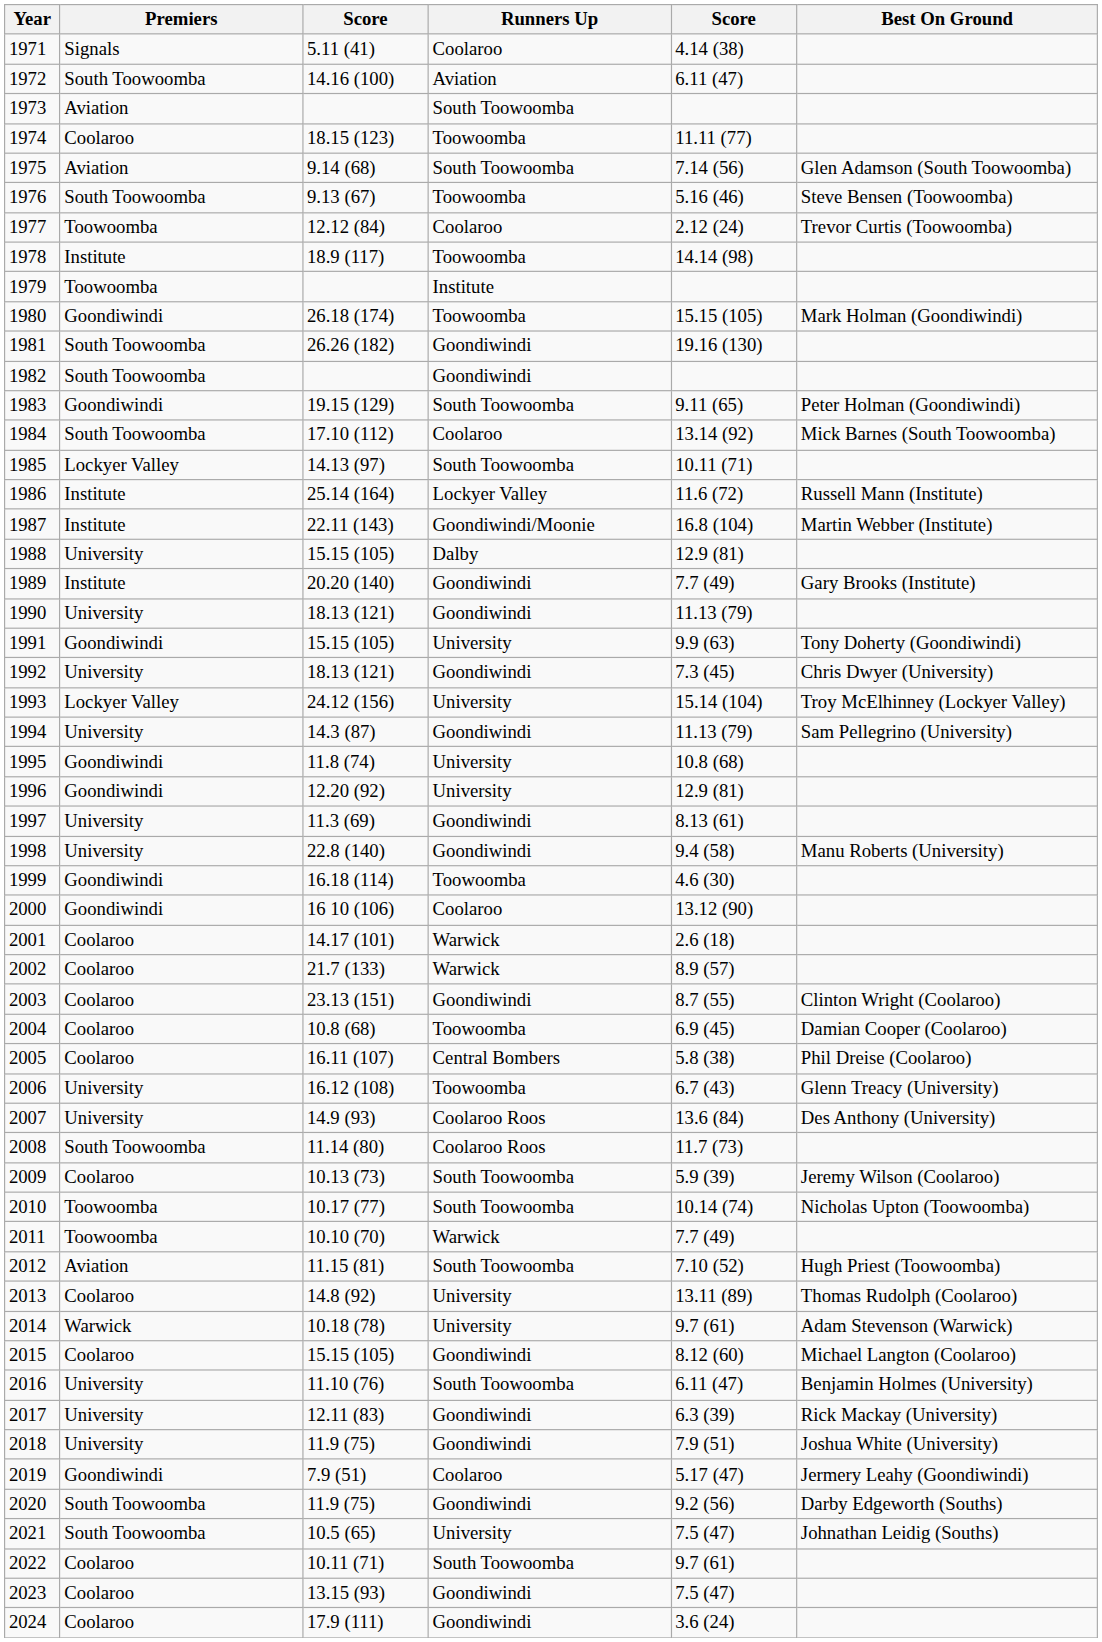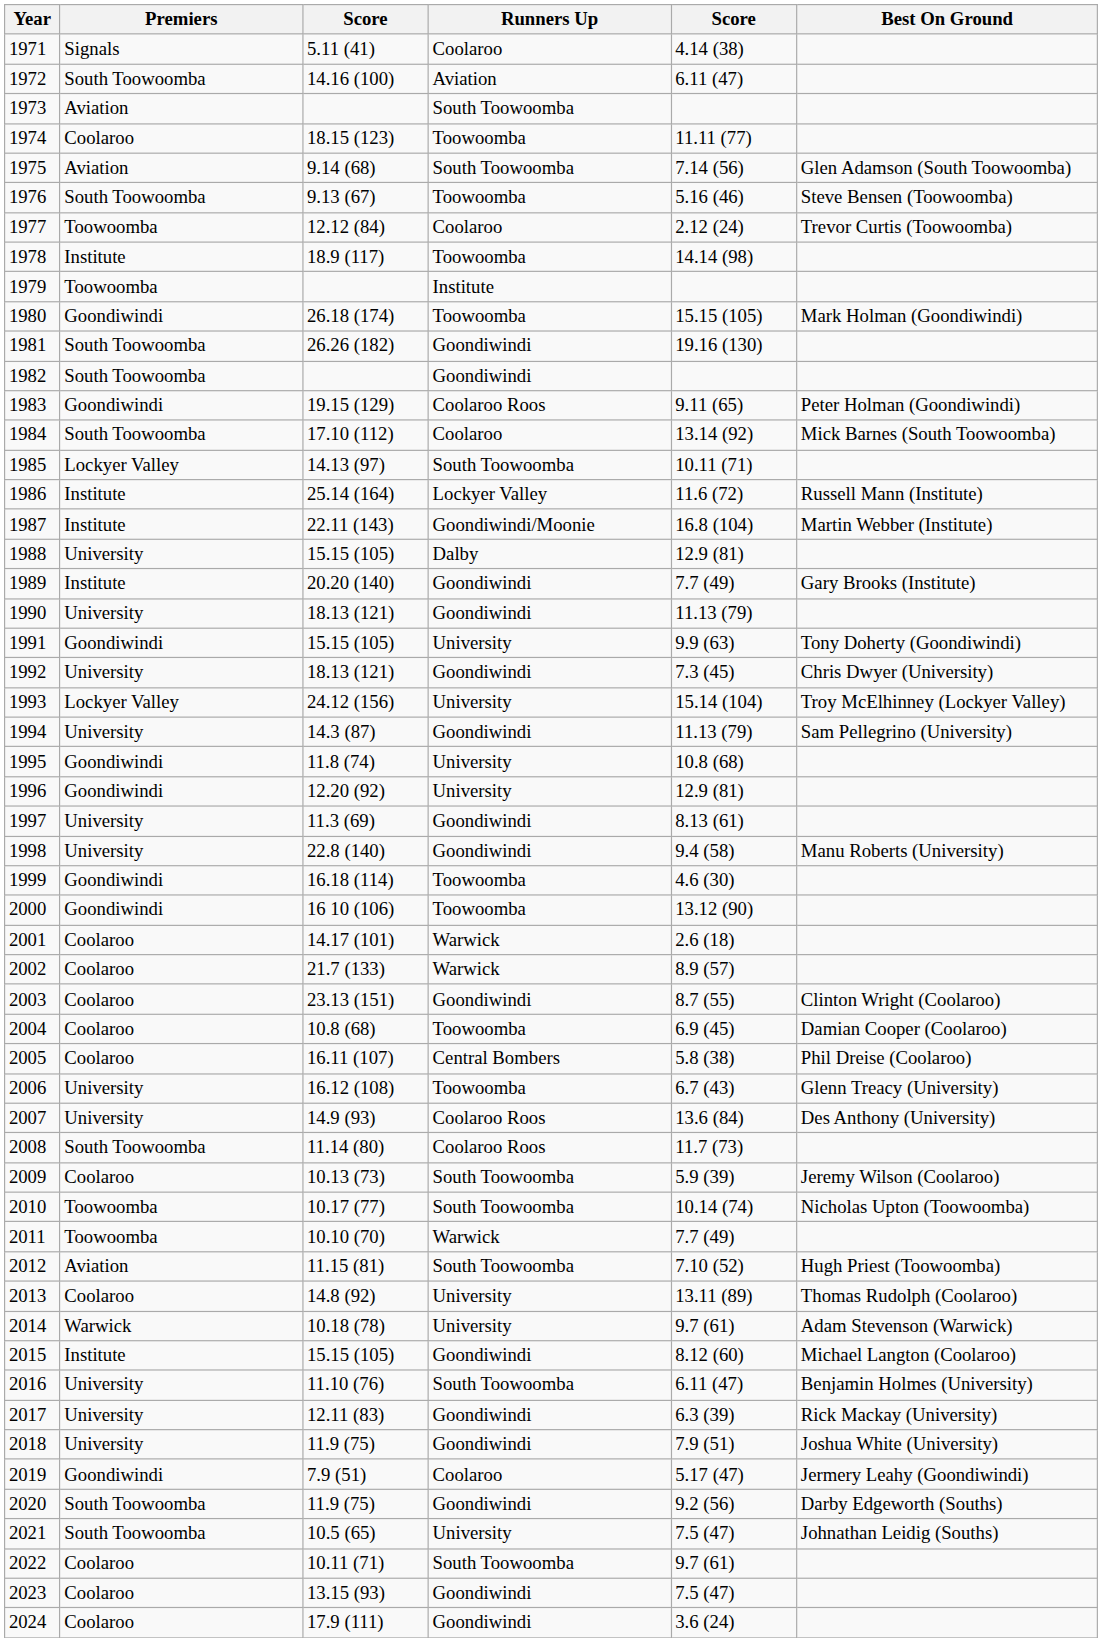 <table class="wikitable">
 <tr>
 <th width="40">Year</th>
 <th width="200">Premiers</th>
 <th width="100">Score</th>
 <th width="200">Runners Up</th>
 <th width="100">Score</th>
 <th width="250">Best On Ground</th>
 </tr>
 <tr>
 <td>1971</td>
 <td>Signals</td>
 <td>5.11 (41)</td>
 <td>Coolaroo</td>
 <td>4.14 (38)</td>
 <td></td>
 </tr>
 <tr>
 <td>1972</td>
 <td>South Toowoomba</td>
 <td>14.16 (100)</td>
 <td>Aviation</td>
 <td>6.11 (47)</td>
 <td></td>
 </tr>
 <tr>
 <td>1973</td>
 <td>Aviation</td>
 <td></td>
 <td>South Toowoomba</td>
 <td></td>
 <td></td>
 </tr>
 <tr>
 <td>1974</td>
 <td>Coolaroo</td>
 <td>18.15 (123)</td>
 <td>Toowoomba</td>
 <td>11.11 (77)</td>
 <td></td>
 </tr>
 <tr>
 <td>1975</td>
 <td>Aviation</td>
 <td>9.14 (68)</td>
 <td>South Toowoomba</td>
 <td>7.14 (56)</td>
 <td>Glen Adamson (South Toowoomba)</td>
 </tr>
 <tr>
 <td>1976</td>
 <td>South Toowoomba</td>
 <td>9.13 (67)</td>
 <td>Toowoomba</td>
 <td>5.16 (46)</td>
 <td>Steve Bensen (Toowoomba)</td>
 </tr>
 <tr>
 <td>1977</td>
 <td>Toowoomba</td>
 <td>12.12 (84)</td>
 <td>Coolaroo</td>
 <td>2.12 (24)</td>
 <td>Trevor Curtis (Toowoomba)</td>
 </tr>
 <tr>
 <td>1978</td>
 <td>Institute</td>
 <td>18.9 (117)</td>
 <td>Toowoomba</td>
 <td>14.14 (98)</td>
 <td></td>
 </tr>
 <tr>
 <td>1979</td>
 <td>Toowoomba</td>
 <td></td>
 <td>Institute</td>
 <td></td>
 <td></td>
 </tr>
 <tr>
 <td>1980</td>
 <td>Goondiwindi</td>
 <td>26.18 (174)</td>
 <td>Toowoomba</td>
 <td>15.15 (105)</td>
 <td>Mark Holman (Goondiwindi)</td>
 </tr>
 <tr>
 <td>1981</td>
 <td>South Toowoomba</td>
 <td>26.26 (182)</td>
 <td>Goondiwindi</td>
 <td>19.16 (130)</td>
 <td></td>
 </tr>
 <tr>
 <td>1982</td>
 <td>South Toowoomba</td>
 <td></td>
 <td>Goondiwindi</td>
 <td></td>
 <td></td>
 </tr>
 <tr>
 <td>1983</td>
 <td>Goondiwindi</td>
 <td>19.15 (129)</td>
-<td>South Toowoomba</td>
+<td>Coolaroo Roos</td>
 <td>9.11 (65)</td>
 <td>Peter Holman (Goondiwindi)</td>
 </tr>
 <tr>
 <td>1984</td>
 <td>South Toowoomba</td>
 <td>17.10 (112)</td>
 <td>Coolaroo</td>
 <td>13.14 (92)</td>
 <td>Mick Barnes (South Toowoomba)</td>
 </tr>
 <tr>
 <td>1985</td>
 <td>Lockyer Valley</td>
 <td>14.13 (97)</td>
 <td>South Toowoomba</td>
 <td>10.11 (71)</td>
 <td></td>
 </tr>
 <tr>
 <td>1986</td>
 <td>Institute</td>
 <td>25.14 (164)</td>
 <td>Lockyer Valley</td>
 <td>11.6 (72)</td>
 <td>Russell Mann (Institute)</td>
 </tr>
 <tr>
 <td>1987</td>
 <td>Institute</td>
 <td>22.11 (143)</td>
 <td>Goondiwindi/Moonie</td>
 <td>16.8 (104)</td>
 <td>Martin Webber (Institute)</td>
 </tr>
 <tr>
 <td>1988</td>
 <td>University</td>
 <td>15.15 (105)</td>
 <td>Dalby</td>
 <td>12.9 (81)</td>
 <td></td>
 </tr>
 <tr>
 <td>1989</td>
 <td>Institute</td>
 <td>20.20 (140)</td>
 <td>Goondiwindi</td>
 <td>7.7 (49)</td>
 <td>Gary Brooks (Institute)</td>
 </tr>
 <tr>
 <td>1990</td>
 <td>University</td>
 <td>18.13 (121)</td>
 <td>Goondiwindi</td>
 <td>11.13 (79)</td>
 <td></td>
 </tr>
 <tr>
 <td>1991</td>
 <td>Goondiwindi</td>
 <td>15.15 (105)</td>
 <td>University</td>
 <td>9.9 (63)</td>
 <td>Tony Doherty (Goondiwindi)</td>
 </tr>
 <tr>
 <td>1992</td>
 <td>University</td>
 <td>18.13 (121)</td>
 <td>Goondiwindi</td>
 <td>7.3 (45)</td>
 <td>Chris Dwyer (University)</td>
 </tr>
 <tr>
 <td>1993</td>
 <td>Lockyer Valley</td>
 <td>24.12 (156)</td>
 <td>University</td>
 <td>15.14 (104)</td>
 <td>Troy McElhinney (Lockyer Valley)</td>
 </tr>
 <tr>
 <td>1994</td>
 <td>University</td>
 <td>14.3 (87)</td>
 <td>Goondiwindi</td>
 <td>11.13 (79)</td>
 <td>Sam Pellegrino (University)</td>
 </tr>
 <tr>
 <td>1995</td>
 <td>Goondiwindi</td>
 <td>11.8 (74)</td>
 <td>University</td>
 <td>10.8 (68)</td>
 <td></td>
 </tr>
 <tr>
 <td>1996</td>
 <td>Goondiwindi</td>
 <td>12.20 (92)</td>
 <td>University</td>
 <td>12.9 (81)</td>
 <td></td>
 </tr>
 <tr>
 <td>1997</td>
 <td>University</td>
 <td>11.3 (69)</td>
 <td>Goondiwindi</td>
 <td>8.13 (61)</td>
 <td></td>
 </tr>
 <tr>
 <td>1998</td>
 <td>University</td>
 <td>22.8 (140)</td>
 <td>Goondiwindi</td>
 <td>9.4 (58)</td>
 <td>Manu Roberts (University)</td>
 </tr>
 <tr>
 <td>1999</td>
 <td>Goondiwindi</td>
 <td>16.18 (114)</td>
 <td>Toowoomba</td>
 <td>4.6 (30)</td>
 <td></td>
 </tr>
 <tr>
 <td>2000</td>
 <td>Goondiwindi</td>
 <td>16 10 (106)</td>
-<td>Coolaroo</td>
+<td>Toowoomba</td>
 <td>13.12 (90)</td>
 <td></td>
 </tr>
 <tr>
 <td>2001</td>
 <td>Coolaroo</td>
 <td>14.17 (101)</td>
 <td>Warwick</td>
 <td>2.6 (18)</td>
 <td></td>
 </tr>
 <tr>
 <td>2002</td>
 <td>Coolaroo</td>
 <td>21.7 (133)</td>
 <td>Warwick</td>
 <td>8.9 (57)</td>
 <td></td>
 </tr>
 <tr>
 <td>2003</td>
 <td>Coolaroo</td>
 <td>23.13 (151)</td>
 <td>Goondiwindi</td>
 <td>8.7 (55)</td>
 <td>Clinton Wright (Coolaroo)</td>
 </tr>
 <tr>
 <td>2004</td>
 <td>Coolaroo</td>
 <td>10.8 (68)</td>
 <td>Toowoomba</td>
 <td>6.9 (45)</td>
 <td>Damian Cooper (Coolaroo)</td>
 </tr>
 <tr>
 <td>2005</td>
 <td>Coolaroo</td>
 <td>16.11 (107)</td>
 <td>Central Bombers</td>
 <td>5.8 (38)</td>
 <td>Phil Dreise (Coolaroo)</td>
 </tr>
 <tr>
 <td>2006</td>
 <td>University</td>
 <td>16.12 (108)</td>
 <td>Toowoomba</td>
 <td>6.7 (43)</td>
 <td>Glenn Treacy (University)</td>
 </tr>
 <tr>
 <td>2007</td>
 <td>University</td>
 <td>14.9 (93)</td>
 <td>Coolaroo Roos</td>
 <td>13.6 (84)</td>
 <td>Des Anthony (University)</td>
 </tr>
 <tr>
 <td>2008</td>
 <td>South Toowoomba</td>
 <td>11.14 (80)</td>
 <td>Coolaroo Roos</td>
 <td>11.7 (73)</td>
 <td></td>
 </tr>
 <tr>
 <td>2009</td>
 <td>Coolaroo</td>
 <td>10.13 (73)</td>
 <td>South Toowoomba</td>
 <td>5.9 (39)</td>
 <td>Jeremy Wilson (Coolaroo)</td>
 </tr>
 <tr>
 <td>2010</td>
 <td>Toowoomba</td>
 <td>10.17 (77)</td>
 <td>South Toowoomba</td>
 <td>10.14 (74)</td>
 <td>Nicholas Upton (Toowoomba)</td>
 </tr>
 <tr>
 <td>2011</td>
 <td>Toowoomba</td>
 <td>10.10 (70)</td>
 <td>Warwick</td>
 <td>7.7 (49)</td>
 <td></td>
 </tr>
 <tr>
 <td>2012</td>
 <td>Aviation</td>
 <td>11.15 (81)</td>
 <td>South Toowoomba</td>
 <td>7.10 (52)</td>
 <td>Hugh Priest (Toowoomba)</td>
 </tr>
 <tr>
 <td>2013</td>
 <td>Coolaroo</td>
 <td>14.8 (92)</td>
 <td>University</td>
 <td>13.11 (89)</td>
 <td>Thomas Rudolph (Coolaroo)</td>
 </tr>
 <tr>
 <td>2014</td>
 <td>Warwick</td>
 <td>10.18 (78)</td>
 <td>University</td>
 <td>9.7 (61)</td>
 <td>Adam Stevenson (Warwick)</td>
 </tr>
 <tr>
 <td>2015</td>
-<td>Coolaroo</td>
+<td>Institute</td>
 <td>15.15 (105)</td>
 <td>Goondiwindi</td>
 <td>8.12 (60)</td>
 <td>Michael Langton (Coolaroo)</td>
 </tr>
 <tr>
 <td>2016</td>
 <td>University</td>
 <td>11.10 (76)</td>
 <td>South Toowoomba</td>
 <td>6.11 (47)</td>
 <td>Benjamin Holmes (University)</td>
 </tr>
 <tr>
 <td>2017</td>
 <td>University</td>
 <td>12.11 (83)</td>
 <td>Goondiwindi</td>
 <td>6.3 (39)</td>
 <td>Rick Mackay (University)</td>
 </tr>
 <tr>
 <td>2018</td>
 <td>University</td>
 <td>11.9 (75)</td>
 <td>Goondiwindi</td>
 <td>7.9 (51)</td>
 <td>Joshua White (University)</td>
 </tr>
 <tr>
 <td>2019</td>
 <td>Goondiwindi</td>
 <td>7.9 (51)</td>
 <td>Coolaroo</td>
 <td>5.17 (47)</td>
 <td>Jermery Leahy (Goondiwindi)</td>
 </tr>
 <tr>
 <td>2020</td>
 <td>South Toowoomba</td>
 <td>11.9 (75)</td>
 <td>Goondiwindi</td>
 <td>9.2 (56)</td>
 <td>Darby Edgeworth (Souths)</td>
 </tr>
 <tr>
 <td>2021</td>
 <td>South Toowoomba</td>
 <td>10.5 (65)</td>
 <td>University</td>
 <td>7.5 (47)</td>
 <td>Johnathan Leidig (Souths)</td>
 </tr>
 <tr>
 <td>2022</td>
 <td>Coolaroo</td>
 <td>10.11 (71)</td>
 <td>South Toowoomba</td>
 <td>9.7 (61)</td>
 <td></td>
 </tr>
 <tr>
 <td>2023</td>
 <td>Coolaroo</td>
 <td>13.15 (93)</td>
 <td>Goondiwindi</td>
 <td>7.5 (47)</td>
 <td></td>
 </tr>
 <tr>
 <td>2024</td>
 <td>Coolaroo</td>
 <td>17.9 (111)</td>
 <td>Goondiwindi</td>
 <td>3.6 (24)</td>
 <td></td>
 </tr>
 </table>
